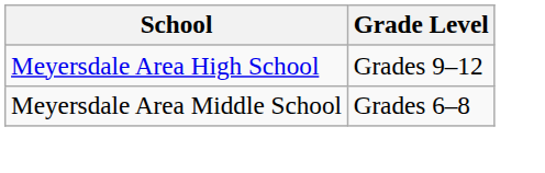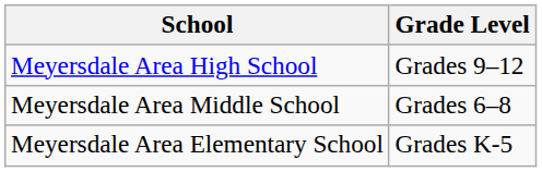 <table class="wikitable">
 <tr>
 <th>School</th>
 <th>Grade Level</th>
 </tr>
 <tr>
 <td><a href='#'>Meyersdale Area High School</a></td>
 <td>Grades 9–12</td>
 </tr>
 <tr>
 <td>Meyersdale Area Middle School</td>
 <td>Grades 6–8</td>
 </tr>
+<tr>
+<td>Meyersdale Area Elementary School</td>
+<td>Grades K-5</td>
+</tr>
 </table>
